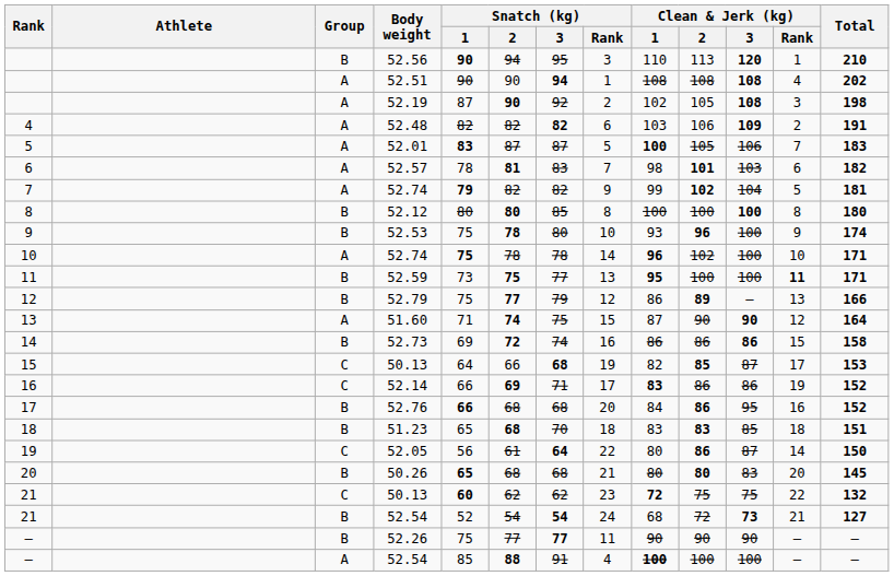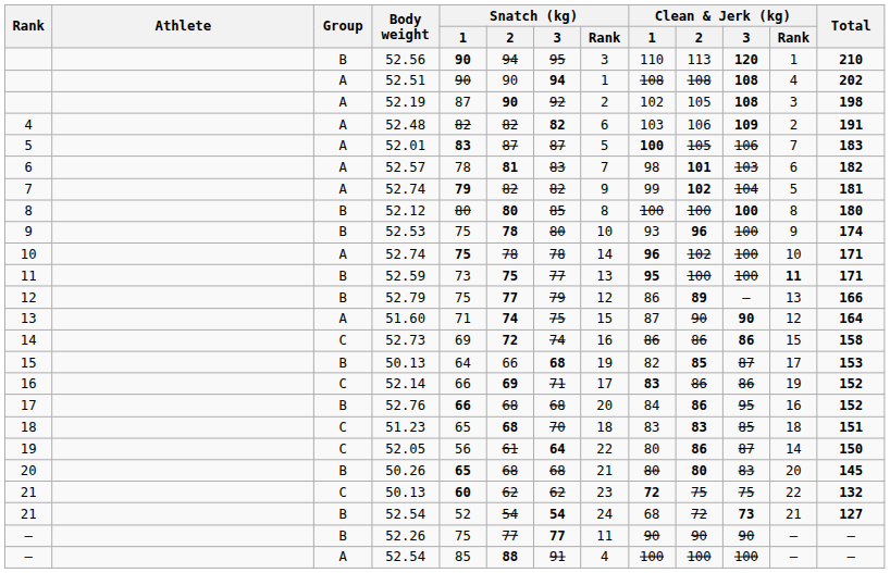 <table class = "wikitable" style="text-align:center;">
 <tr>
 <th rowspan=2 width=40>Rank</th>
 <th rowspan=2 width=250>Athlete</th>
 <th rowspan=2 width=50>Group</th>
 <th rowspan=2 width=60>Body weight</th>
 <th colspan=4>Snatch (kg)</th>
 <th colspan=4>Clean & Jerk (kg)</th>
 <th rowspan=2 width=60>Total</th>
 </tr>
 <tr>
 <th width=40>1</th>
 <th width=40>2</th>
 <th width=40>3</th>
 <th width=40>Rank</th>
 <th width=40>1</th>
 <th width=40>2</th>
 <th width=40>3</th>
 <th width=40>Rank</th>
 </tr>
 <tr>
 <td></td>
 <td align=left></td>
 <td>B</td>
 <td>52.56</td>
 <td><strong>90</strong></td>
 <td><s>94</s></td>
 <td><s>95</s></td>
 <td>3</td>
 <td>110</td>
 <td>113</td>
 <td><strong>120</strong></td>
 <td>1</td>
 <td><strong>210</strong></td>
 </tr>
 <tr>
 <td></td>
 <td align=left></td>
 <td>A</td>
 <td>52.51</td>
 <td><s>90</s></td>
 <td>90</td>
 <td><strong>94</strong></td>
 <td>1</td>
 <td><s>108</s></td>
 <td><s>108</s></td>
 <td><strong>108</strong></td>
 <td>4</td>
 <td><strong>202</strong></td>
 </tr>
 <tr>
 <td></td>
 <td align=left></td>
 <td>A</td>
 <td>52.19</td>
 <td>87</td>
 <td><strong>90</strong></td>
 <td><s>92</s></td>
 <td>2</td>
 <td>102</td>
 <td>105</td>
 <td><strong>108</strong></td>
 <td>3</td>
 <td><strong>198</strong></td>
 </tr>
 <tr>
 <td>4</td>
 <td align=left></td>
 <td>A</td>
 <td>52.48</td>
 <td><s>82</s></td>
 <td><s>82</s></td>
 <td><strong>82</strong></td>
 <td>6</td>
 <td>103</td>
 <td>106</td>
 <td><strong>109</strong></td>
 <td>2</td>
 <td><strong>191</strong></td>
 </tr>
 <tr>
 <td>5</td>
 <td align=left></td>
 <td>A</td>
 <td>52.01</td>
 <td><strong>83</strong></td>
 <td><s>87</s></td>
 <td><s>87</s></td>
 <td>5</td>
 <td><strong>100</strong></td>
 <td><s>105</s></td>
 <td><s>106</s></td>
 <td>7</td>
 <td><strong>183</strong></td>
 </tr>
 <tr>
 <td>6</td>
 <td align=left></td>
 <td>A</td>
 <td>52.57</td>
 <td>78</td>
 <td><strong>81</strong></td>
 <td><s>83</s></td>
 <td>7</td>
 <td>98</td>
 <td><strong>101</strong></td>
 <td><s>103</s></td>
 <td>6</td>
 <td><strong>182</strong></td>
 </tr>
 <tr>
 <td>7</td>
 <td align=left></td>
 <td>A</td>
 <td>52.74</td>
 <td><strong>79</strong></td>
 <td><s>82</s></td>
 <td><s>82</s></td>
 <td>9</td>
 <td>99</td>
 <td><strong>102</strong></td>
 <td><s>104</s></td>
 <td>5</td>
 <td><strong>181</strong></td>
 </tr>
 <tr>
 <td>8</td>
 <td align=left></td>
 <td>B</td>
 <td>52.12</td>
 <td><s>80</s></td>
 <td><strong>80</strong></td>
 <td><s>85</s></td>
 <td>8</td>
 <td><s>100</s></td>
 <td><s>100</s></td>
 <td><strong>100</strong></td>
 <td>8</td>
 <td><strong>180</strong></td>
 </tr>
 <tr>
 <td>9</td>
 <td align=left></td>
 <td>B</td>
 <td>52.53</td>
 <td>75</td>
 <td><strong>78</strong></td>
 <td><s>80</s></td>
 <td>10</td>
 <td>93</td>
 <td><strong>96</strong></td>
 <td><s>100</s></td>
 <td>9</td>
 <td><strong>174</strong></td>
 </tr>
 <tr>
 <td>10</td>
 <td align=left></td>
 <td>A</td>
 <td>52.74</td>
 <td><strong>75</strong></td>
 <td><s>78</s></td>
 <td><s>78</s></td>
 <td>14</td>
 <td><strong>96</strong></td>
 <td><s>102</s></td>
 <td><s>100</s></td>
 <td>10</td>
 <td><strong>171</strong></td>
 </tr>
 <tr>
 <td>11</td>
 <td align=left></td>
 <td>B</td>
 <td>52.59</td>
 <td>73</td>
 <td><strong>75</strong></td>
 <td><s>77</s></td>
 <td>13</td>
 <td><strong>95</strong></td>
 <td><s>100</s></td>
 <td><s>100</s></td>
 <td><strong>11</strong></td>
 <td><strong>171</strong></td>
 </tr>
 <tr>
 <td>12</td>
 <td align=left></td>
 <td>B</td>
 <td>52.79</td>
 <td>75</td>
 <td><strong>77</strong></td>
 <td><s>79</s></td>
 <td>12</td>
 <td>86</td>
 <td><strong>89</strong></td>
 <td>—</td>
 <td>13</td>
 <td><strong>166</strong></td>
 </tr>
 <tr>
 <td>13</td>
 <td align=left></td>
 <td>A</td>
 <td>51.60</td>
 <td>71</td>
 <td><strong>74</strong></td>
 <td><s>75</s></td>
 <td>15</td>
 <td>87</td>
 <td><s>90</s></td>
 <td><strong>90</strong></td>
 <td>12</td>
 <td><strong>164</strong></td>
 </tr>
 <tr>
 <td>14</td>
 <td align=left></td>
-<td>B</td>
+<td>C</td>
 <td>52.73</td>
 <td>69</td>
 <td><strong>72</strong></td>
 <td><s>74</s></td>
 <td>16</td>
 <td><s>86</s></td>
 <td><s>86</s></td>
 <td><strong>86</strong></td>
 <td>15</td>
 <td><strong>158</strong></td>
 </tr>
 <tr>
 <td>15</td>
 <td align=left></td>
-<td>C</td>
+<td>B</td>
 <td>50.13</td>
 <td>64</td>
 <td>66</td>
 <td><strong>68</strong></td>
 <td>19</td>
 <td>82</td>
 <td><strong>85</strong></td>
 <td><s>87</s></td>
 <td>17</td>
 <td><strong>153</strong></td>
 </tr>
 <tr>
 <td>16</td>
 <td align=left></td>
 <td>C</td>
 <td>52.14</td>
 <td>66</td>
 <td><strong>69</strong></td>
 <td><s>71</s></td>
 <td>17</td>
 <td><strong>83</strong></td>
 <td><s>86</s></td>
 <td><s>86</s></td>
 <td>19</td>
 <td><strong>152</strong></td>
 </tr>
 <tr>
 <td>17</td>
 <td align=left></td>
 <td>B</td>
 <td>52.76</td>
 <td><strong>66</strong></td>
 <td><s>68</s></td>
 <td><s>68</s></td>
 <td>20</td>
 <td>84</td>
 <td><strong>86</strong></td>
 <td><s>95</s></td>
 <td>16</td>
 <td><strong>152</strong></td>
 </tr>
 <tr>
 <td>18</td>
 <td align=left></td>
-<td>B</td>
+<td>C</td>
 <td>51.23</td>
 <td>65</td>
 <td><strong>68</strong></td>
 <td><s>70</s></td>
 <td>18</td>
 <td>83</td>
 <td><strong>83</strong></td>
 <td><s>85</s></td>
 <td>18</td>
 <td><strong>151</strong></td>
 </tr>
 <tr>
 <td>19</td>
 <td align=left></td>
 <td>C</td>
 <td>52.05</td>
 <td>56</td>
 <td><s>61</s></td>
 <td><strong>64</strong></td>
 <td>22</td>
 <td>80</td>
 <td><strong>86</strong></td>
 <td><s>87</s></td>
 <td>14</td>
 <td><strong>150</strong></td>
 </tr>
 <tr>
 <td>20</td>
 <td align=left></td>
 <td>B</td>
 <td>50.26</td>
 <td><strong>65</strong></td>
 <td><s>68</s></td>
 <td><s>68</s></td>
 <td>21</td>
 <td><s>80</s></td>
 <td><strong>80</strong></td>
 <td><s>83</s></td>
 <td>20</td>
 <td><strong>145</strong></td>
 </tr>
 <tr>
 <td>21</td>
 <td align=left></td>
 <td>C</td>
 <td>50.13</td>
 <td><strong>60</strong></td>
 <td><s>62</s></td>
 <td><s>62</s></td>
 <td>23</td>
 <td><strong>72</strong></td>
 <td><s>75</s></td>
 <td><s>75</s></td>
 <td>22</td>
 <td><strong>132</strong></td>
 </tr>
 <tr>
 <td>21</td>
 <td align=left></td>
 <td>B</td>
 <td>52.54</td>
 <td>52</td>
 <td><s>54</s></td>
 <td><strong>54</strong></td>
 <td>24</td>
 <td>68</td>
 <td><s>72</s></td>
 <td><strong>73</strong></td>
 <td>21</td>
 <td><strong>127</strong></td>
 </tr>
 <tr>
 <td>—</td>
 <td align=left></td>
 <td>B</td>
 <td>52.26</td>
 <td>75</td>
 <td><s>77</s></td>
 <td><strong>77</strong></td>
 <td>11</td>
 <td><s>90</s></td>
 <td><s>90</s></td>
 <td><s>90</s></td>
 <td>—</td>
 <td>—</td>
 </tr>
 <tr>
 <td>—</td>
 <td align=left></td>
 <td>A</td>
 <td>52.54</td>
 <td>85</td>
 <td><strong>88</strong></td>
 <td><s>91</s></td>
 <td>4</td>
-<td><strong><s>100</s></strong></td>
+<td><s>100</s></td>
 <td><s>100</s></td>
 <td><s>100</s></td>
 <td>—</td>
 <td>—</td>
 </tr>
 </table>
